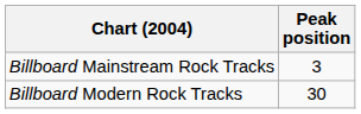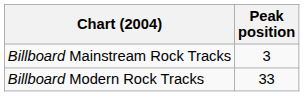 <table class="wikitable">
 <tr>
 <th>Chart (2004)</th>
 <th>Peak<br>position</th>
 </tr>
 <tr>
 <td><em>Billboard</em> Mainstream Rock Tracks</td>
 <td align="center">3</td>
 </tr>
 <tr>
 <td><em>Billboard</em> Modern Rock Tracks</td>
-<td align="center">30</td>
+<td align="center">33</td>
 </tr>
 </table>
